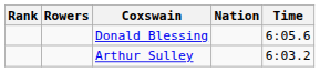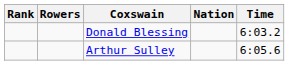 <table class="wikitable sortable" style="text-align:center">
 <tr>
 <th>Rank</th>
 <th>Rowers</th>
 <th>Coxswain</th>
 <th>Nation</th>
 <th>Time</th>
 </tr>
 <tr>
 <td></td>
 <td align=left></td>
 <td align=left><a href='#'>Donald Blessing</a></td>
 <td align=left></td>
-<td>6:05.6</td>
+<td>6:03.2</td>
 </tr>
 <tr>
 <td></td>
 <td align=left></td>
 <td align=left><a href='#'>Arthur Sulley</a></td>
 <td align=left></td>
-<td>6:03.2</td>
+<td>6:05.6</td>
 </tr>
 </table>
